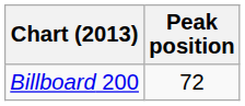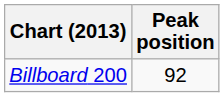 <table class="wikitable sortable">
 <tr>
 <th>Chart (2013)</th>
 <th>Peak<br>position</th>
 </tr>
 <tr>
 <td><a href='#'><em>Billboard</em> 200</a></td>
-<td style="text-align:center;">72</td>
+<td style="text-align:center;">92</td>
 </tr>
 </table>
